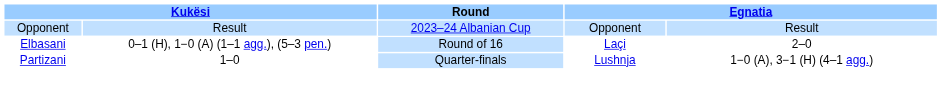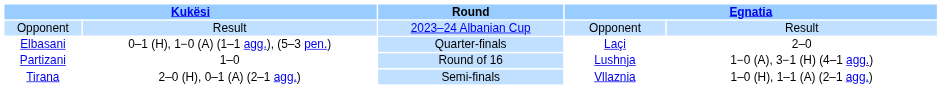 <table width="100%" style="text-align:center">
 <tr valign=top bgcolor=#99ccff>
 <th colspan=2 style="width:40%"><a href='#'>Kukësi</a></th>
 <th>Round</th>
 <th colspan=2 style="width:40%"><a href='#'>Egnatia</a></th>
 </tr>
 <tr valign=top bgcolor=#c1e0ff>
 <td>Opponent</td>
 <td>Result</td>
 <td bgcolor=#c1e0ff><a href='#'>2023–24 Albanian Cup</a></td>
 <td>Opponent</td>
 <td>Result</td>
 </tr>
 <tr>
 <td><a href='#'>Elbasani</a></td>
 <td>0–1 (H), 1−0 (A) (1–1 <a href='#'>agg.</a>), (5–3 <a href='#'>pen.</a>)</td>
-<td bgcolor=#c1e0ff>Round of 16</td>
+<td bgcolor=#c1e0ff>Quarter-finals</td>
 <td><a href='#'>Laçi</a></td>
 <td>2–0</td>
 </tr>
 <tr>
 <td><a href='#'>Partizani</a></td>
 <td>1–0</td>
-<td bgcolor=#c1e0ff>Quarter-finals</td>
+<td bgcolor=#c1e0ff>Round of 16</td>
 <td><a href='#'>Lushnja</a></td>
 <td>1−0 (A), 3−1 (H) (4–1 <a href='#'>agg.</a>)</td>
 </tr>
+<tr>
+<td><a href='#'>Tirana</a></td>
+<td>2–0 (H), 0–1 (A) (2–1 <a href='#'>agg.</a>)</td>
+<td bgcolor=#c1e0ff>Semi-finals</td>
+<td><a href='#'>Vllaznia</a></td>
+<td>1–0 (H), 1–1 (A) (2–1 <a href='#'>agg.</a>)</td>
+</tr>
 </table>
